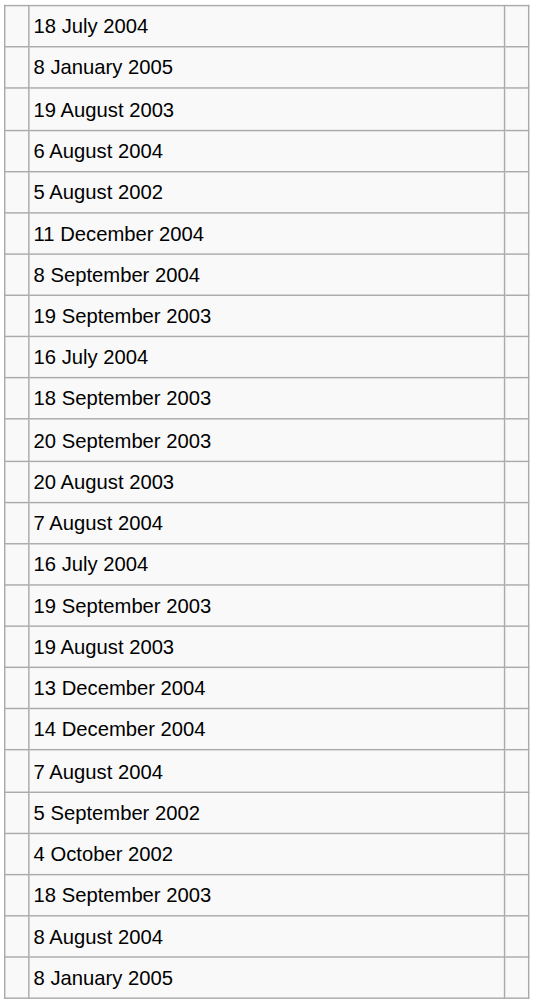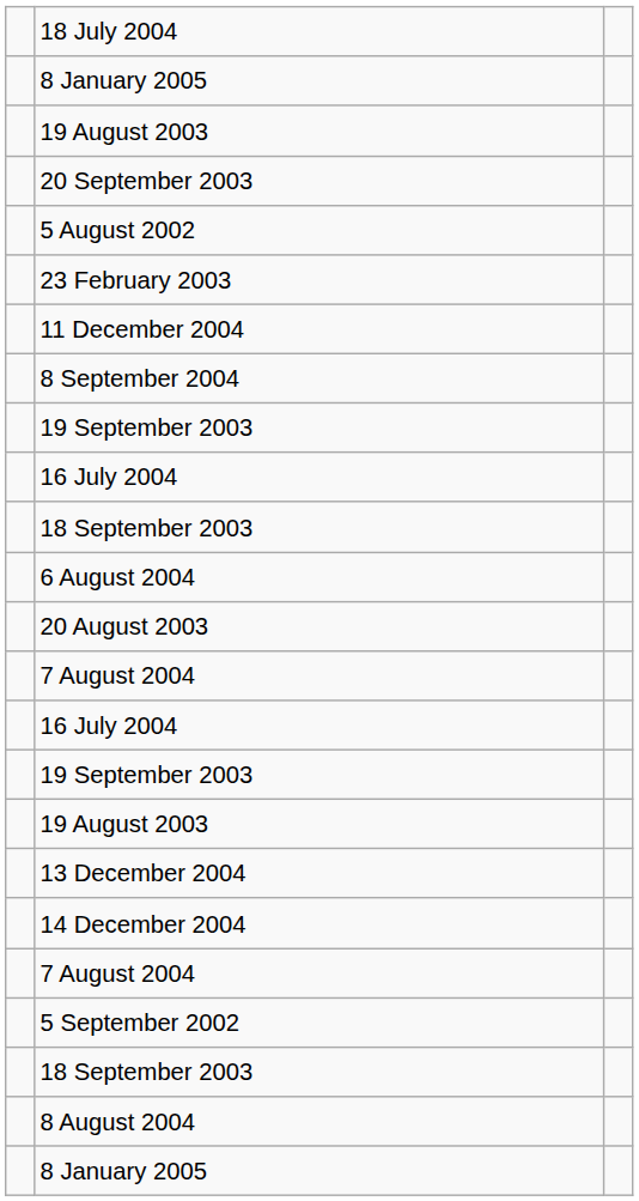 <table class="wikitable" style="font-size: 89%; float: left; width: 26em; margin-right: 1em; height: 700px">
 <tr>
 <td></td>
 <td>18 July 2004</td>
 <td></td>
 </tr>
 <tr>
 <td></td>
 <td>8 January 2005</td>
 <td></td>
 </tr>
 <tr>
 <td></td>
 <td>19 August 2003</td>
 <td></td>
 </tr>
 <tr>
 <td></td>
-<td>6 August 2004</td>
+<td>20 September 2003</td>
 <td></td>
 </tr>
 <tr>
 <td></td>
 <td>5 August 2002</td>
+<td></td>
+</tr>
+<tr>
+<td></td>
+<td>23 February 2003</td>
 <td></td>
 </tr>
 <tr>
 <td></td>
 <td>11 December 2004</td>
 <td></td>
 </tr>
 <tr>
 <td></td>
 <td>8 September 2004</td>
 <td></td>
 </tr>
 <tr>
 <td></td>
 <td>19 September 2003</td>
 <td></td>
 </tr>
 <tr>
 <td></td>
 <td>16 July 2004</td>
 <td></td>
 </tr>
 <tr>
 <td></td>
 <td>18 September 2003</td>
 <td></td>
 </tr>
 <tr>
 <td></td>
-<td>20 September 2003</td>
+<td>6 August 2004</td>
 <td></td>
 </tr>
 <tr>
 <td></td>
 <td>20 August 2003</td>
 <td></td>
 </tr>
 <tr>
 <td></td>
 <td>7 August 2004</td>
 <td></td>
 </tr>
 <tr>
 <td></td>
 <td>16 July 2004</td>
 <td></td>
 </tr>
 <tr>
 <td></td>
 <td>19 September 2003</td>
 <td></td>
 </tr>
 <tr>
 <td></td>
 <td>19 August 2003</td>
 <td></td>
 </tr>
 <tr>
 <td></td>
 <td>13 December 2004</td>
 <td></td>
 </tr>
 <tr>
 <td></td>
 <td>14 December 2004</td>
 <td></td>
 </tr>
 <tr>
 <td></td>
 <td>7 August 2004</td>
 <td></td>
 </tr>
 <tr>
 <td></td>
 <td>5 September 2002</td>
 <td></td>
 </tr>
 <tr>
 <td></td>
-<td>4 October 2002</td>
-<td></td>
-</tr>
-<tr>
-<td></td>
 <td>18 September 2003</td>
 <td></td>
 </tr>
 <tr>
 <td></td>
 <td>8 August 2004</td>
 <td></td>
 </tr>
 <tr>
 <td></td>
 <td>8 January 2005</td>
 <td></td>
 </tr>
 </table>
